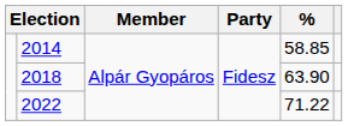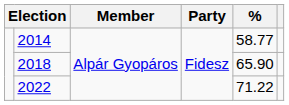 <table class=wikitable>
 <tr>
 <th colspan=2>Election</th>
 <th>Member</th>
 <th>Party</th>
 <th>%</th>
 <th></th>
 </tr>
 <tr>
 <td rowspan=3 bgcolor=></td>
 <td><a href='#'>2014</a></td>
 <td rowspan=3><a href='#'>Alpár Gyopáros</a></td>
 <td rowspan=3><a href='#'>Fidesz</a></td>
-<td align=right>58.85</td>
+<td align=right>58.77</td>
 <td align=center></td>
 </tr>
 <tr>
 <td><a href='#'>2018</a></td>
-<td align=right>63.90</td>
+<td align=right>65.90</td>
 <td align=center></td>
 </tr>
 <tr>
 <td><a href='#'>2022</a></td>
 <td align=right>71.22</td>
 <td align=center></td>
 </tr>
 </table>
